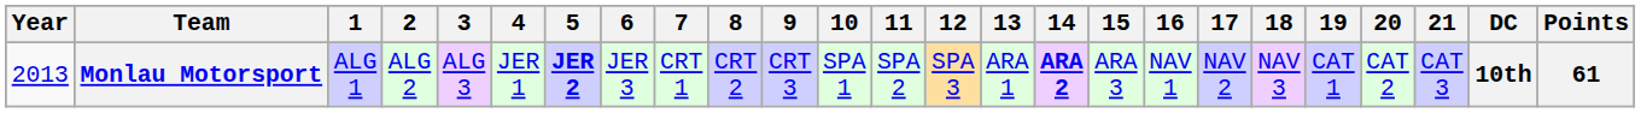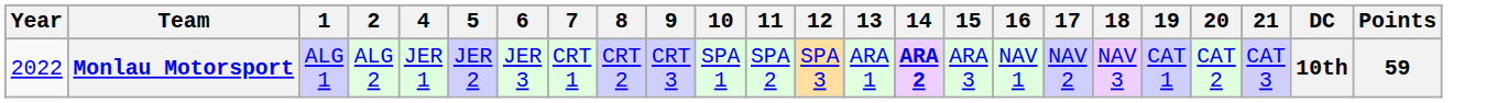 <table class="wikitable" style="text-align:center; font-size:85%">
 <tr>
 <th>Year</th>
 <th>Team</th>
 <th>1</th>
 <th>2</th>
-<th>3</th>
 <th>4</th>
 <th>5</th>
 <th>6</th>
 <th>7</th>
 <th>8</th>
 <th>9</th>
 <th>10</th>
 <th>11</th>
 <th>12</th>
 <th>13</th>
 <th>14</th>
 <th>15</th>
 <th>16</th>
 <th>17</th>
 <th>18</th>
 <th>19</th>
 <th>20</th>
 <th>21</th>
 <th>DC</th>
 <th>Points</th>
 </tr>
 <tr>
-<td><a href='#'>2013</a></td>
+<td><a href='#'>2022</a></td>
 <th nowrap><a href='#'>Monlau Motorsport</a></th>
 <td style="background:#CFCFFF;"><a href='#'>ALG<br>1</a><br></td>
 <td style="background:#DFFFDF;"><a href='#'>ALG<br>2</a><br></td>
-<td style="background:#EFCFFF;"><a href='#'>ALG<br>3</a><br></td>
 <td style="background:#DFFFDF;"><a href='#'>JER<br>1</a><br></td>
-<td style="background:#CFCFFF;"><strong><a href='#'>JER<br>2</a><br></strong></td>
+<td style="background:#CFCFFF;"><a href='#'>JER<br>2</a><br></td>
 <td style="background:#DFFFDF;"><a href='#'>JER<br>3</a><br></td>
 <td style="background:#DFFFDF;"><a href='#'>CRT<br>1</a><br></td>
 <td style="background:#CFCFFF;"><a href='#'>CRT<br>2</a><br></td>
 <td style="background:#CFCFFF;"><a href='#'>CRT<br>3</a><br></td>
 <td style="background:#DFFFDF;"><a href='#'>SPA<br>1</a><br></td>
 <td style="background:#DFFFDF;"><a href='#'>SPA<br>2</a><br></td>
 <td style="background:#FFDF9F;"><a href='#'>SPA<br>3</a><br></td>
 <td style="background:#DFFFDF;"><a href='#'>ARA<br>1</a><br></td>
 <td style="background:#EFCFFF;"><strong><a href='#'>ARA<br>2</a><br></strong></td>
 <td style="background:#DFFFDF;"><a href='#'>ARA<br>3</a><br></td>
 <td style="background:#DFFFDF;"><a href='#'>NAV<br>1</a><br></td>
 <td style="background:#CFCFFF;"><a href='#'>NAV<br>2</a><br></td>
 <td style="background:#EFCFFF;"><a href='#'>NAV<br>3</a><br></td>
 <td style="background:#CFCFFF;"><a href='#'>CAT<br>1</a><br></td>
 <td style="background:#DFFFDF;"><a href='#'>CAT<br>2</a><br></td>
 <td style="background:#CFCFFF;"><a href='#'>CAT<br>3</a><br></td>
 <th>10th</th>
-<th>61</th>
+<th>59</th>
 </tr>
 </table>
